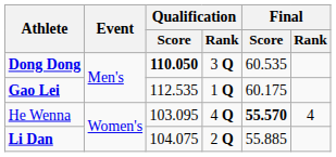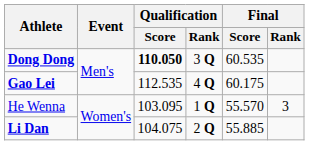 <table class="wikitable" style="font-size:90%">
 <tr>
 <th rowspan="2">Athlete</th>
 <th rowspan="2">Event</th>
 <th colspan="2">Qualification</th>
 <th colspan="2">Final</th>
 </tr>
 <tr style="font-size:95%">
 <th>Score</th>
 <th>Rank</th>
 <th>Score</th>
 <th>Rank</th>
 </tr>
 <tr align=center>
 <td align=left><strong><a href='#'>Dong Dong</a></strong></td>
 <td align=left rowspan=2><a href='#'>Men's</a></td>
 <td><strong>110.050</strong></td>
 <td>3 <strong>Q</strong></td>
 <td>60.535</td>
 <td></td>
 </tr>
 <tr align=center>
 <td align=left><strong><a href='#'>Gao Lei</a></strong></td>
 <td>112.535</td>
-<td>1 <strong>Q</strong></td>
+<td>4 <strong>Q</strong></td>
 <td>60.175</td>
 <td></td>
 </tr>
 <tr align=center>
 <td align=left><a href='#'>He Wenna</a></td>
 <td align=left rowspan=2><a href='#'>Women's</a></td>
 <td>103.095</td>
-<td>4 <strong>Q</strong></td>
-<td><strong>55.570</strong></td>
-<td>4</td>
+<td>1 <strong>Q</strong></td>
+<td>55.570</td>
+<td>3</td>
 </tr>
 <tr align=center>
 <td align=left><strong><a href='#'>Li Dan</a></strong></td>
 <td>104.075</td>
 <td>2 <strong>Q</strong></td>
 <td>55.885</td>
 <td></td>
 </tr>
 </table>
